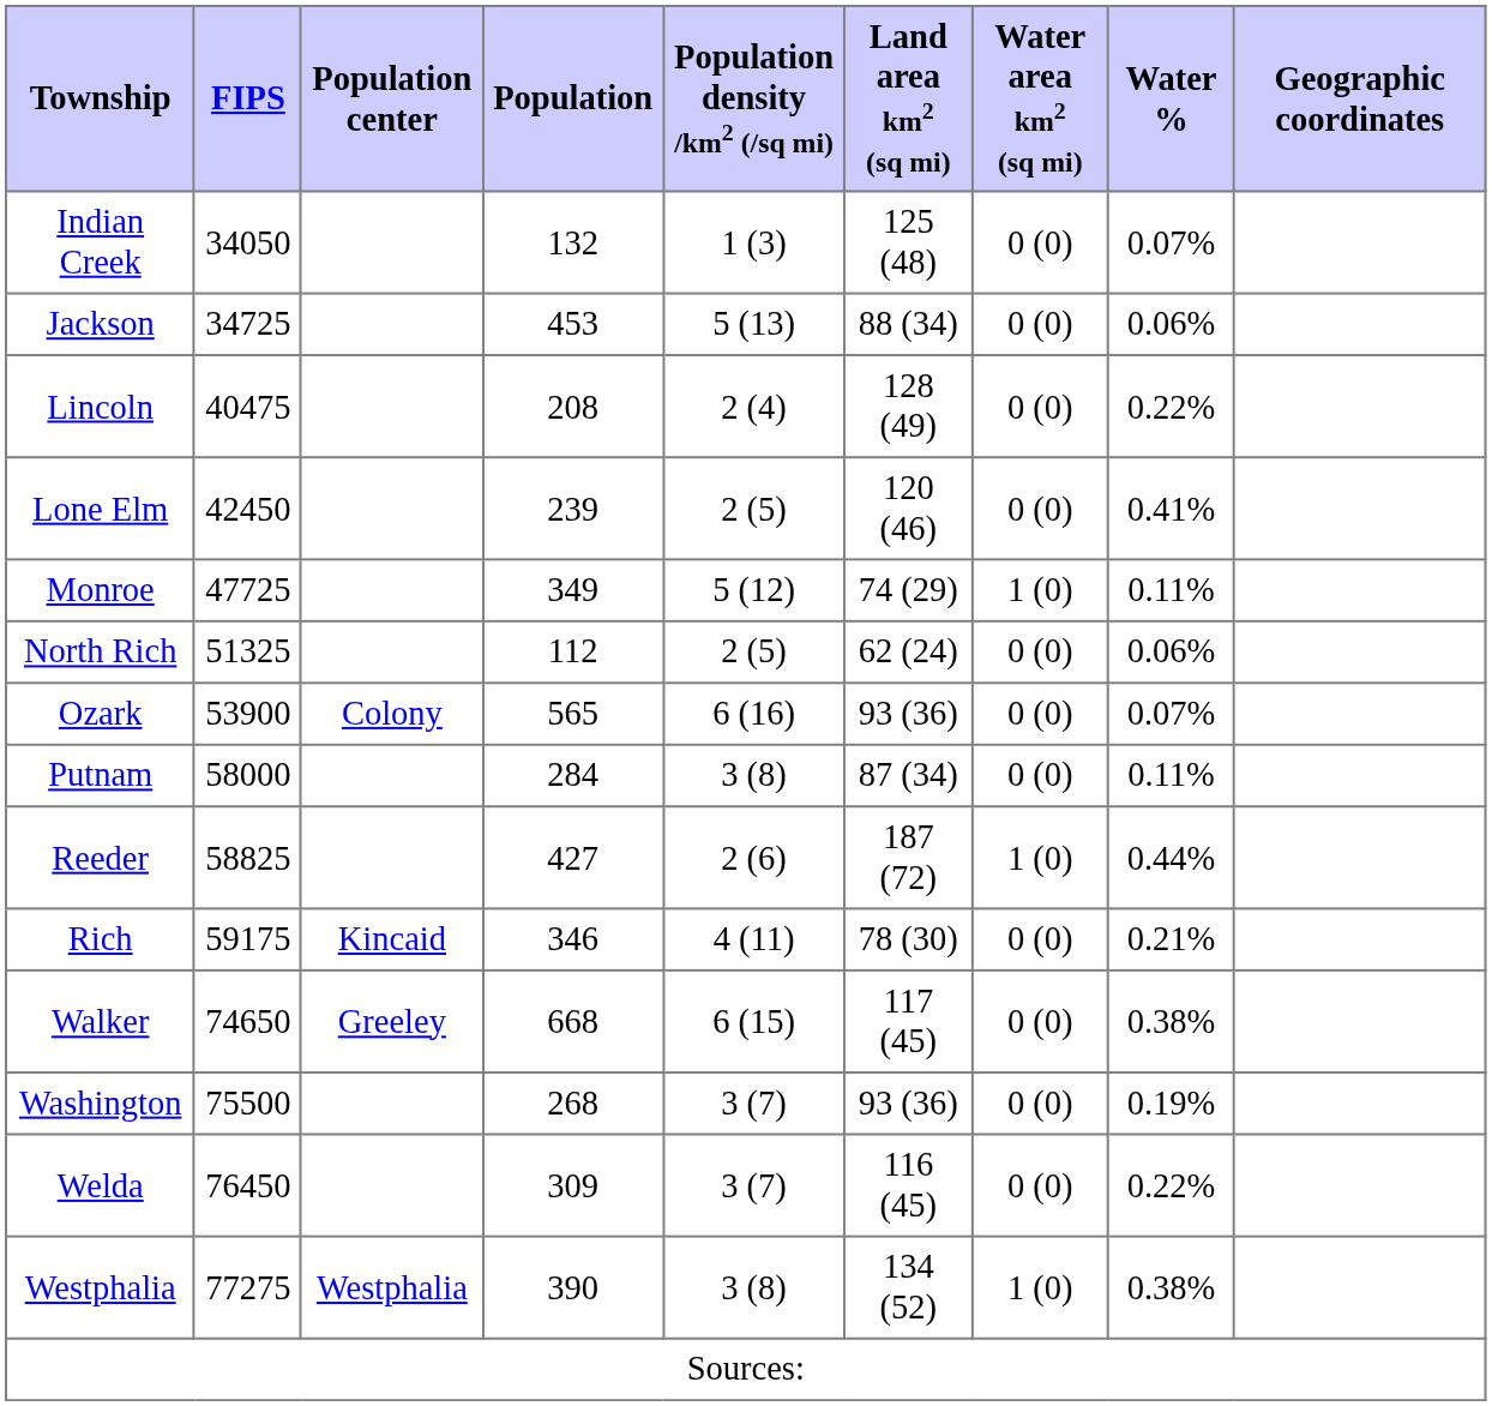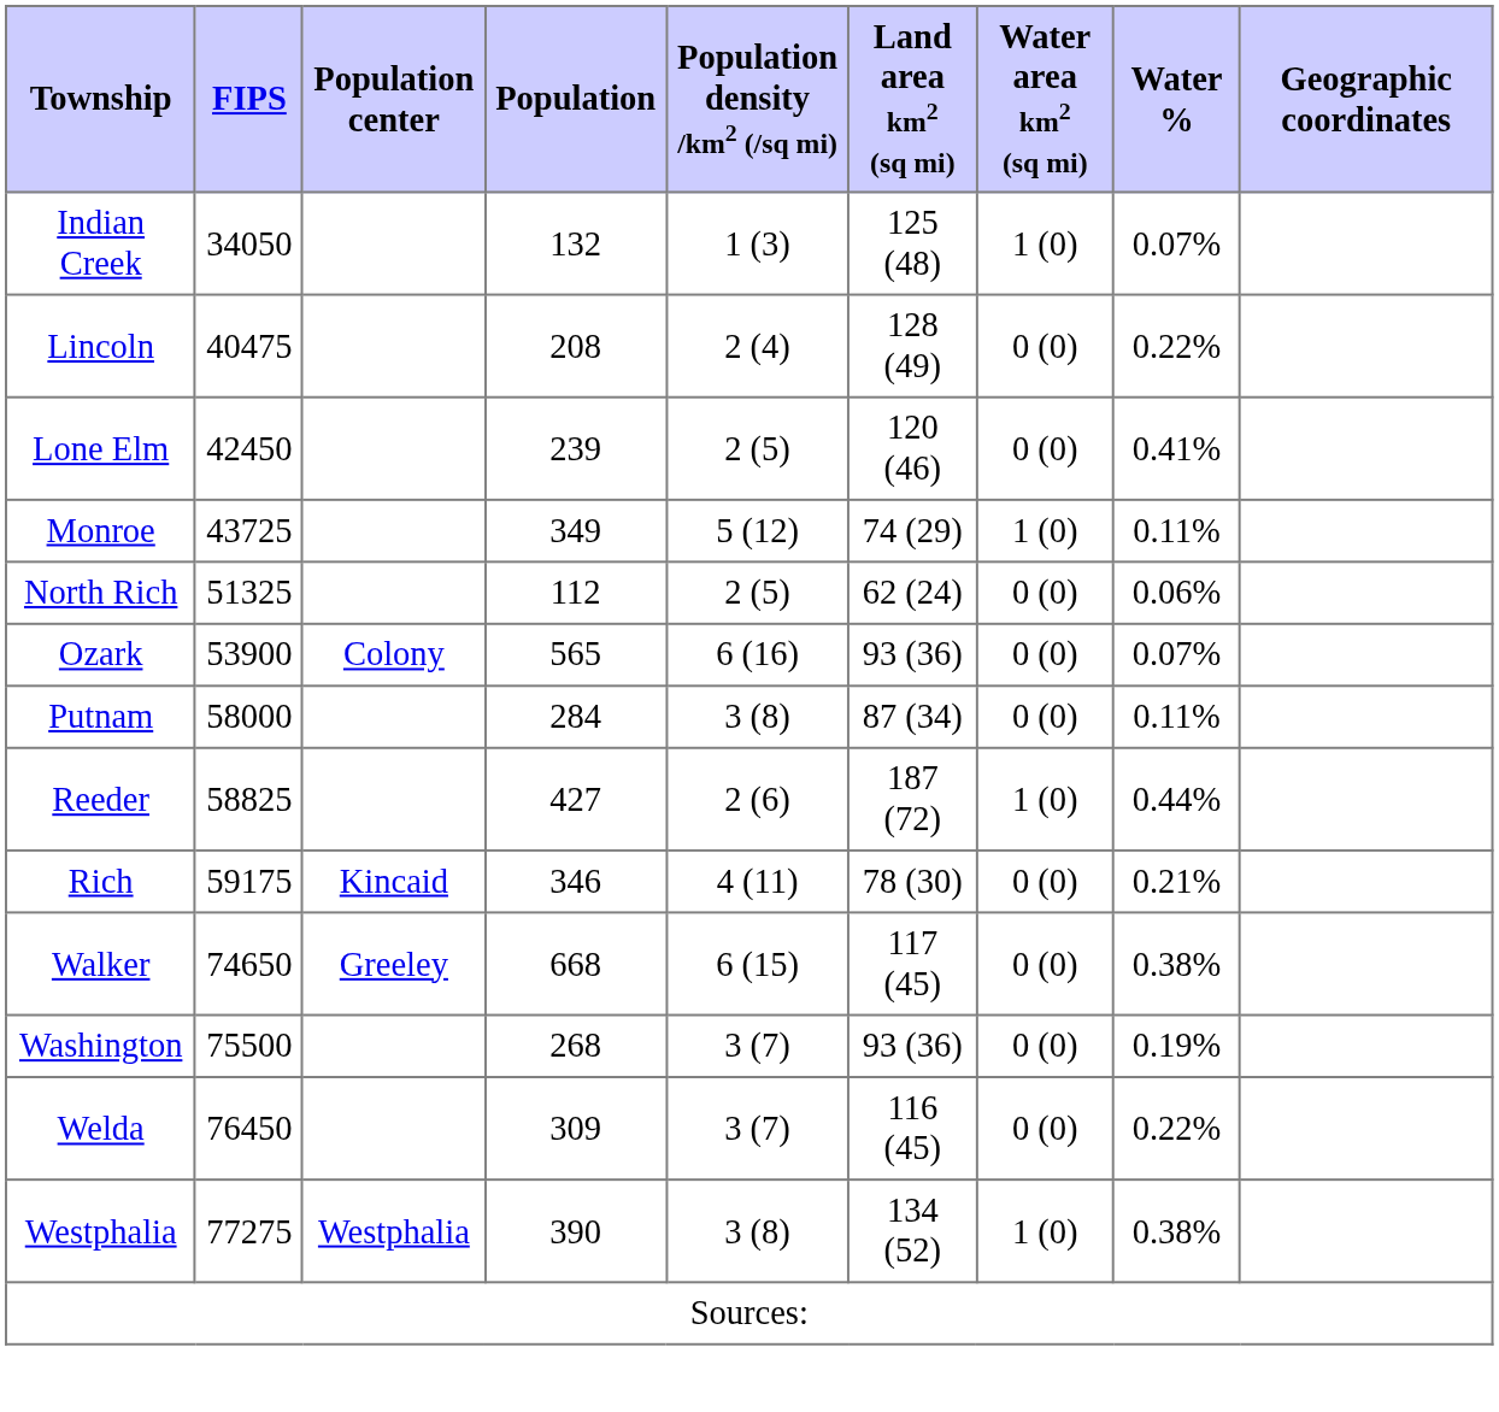 <table class="toccolours" border=1 cellspacing=0 cellpadding=4 style="text-align:center; border-collapse:collapse; font-size:90%;">
 <tr style="background:#ccccff">
 <th>Township</th>
 <th><a href='#'>FIPS</a></th>
 <th>Population<br>center</th>
 <th>Population</th>
 <th>Population<br>density<br><small>/km<sup>2</sup> (/sq mi)</small></th>
 <th>Land area<br><small>km<sup>2</sup> (sq mi)</small></th>
 <th>Water area<br><small>km<sup>2</sup> (sq mi)</small></th>
 <th>Water %</th>
 <th>Geographic coordinates</th>
 </tr>
 <tr>
 <td><a href='#'>Indian Creek</a></td>
 <td>34050</td>
 <td></td>
 <td>132</td>
 <td>1 (3)</td>
 <td>125 (48)</td>
-<td>0 (0)</td>
+<td>1 (0)</td>
 <td>0.07%</td>
-<td></td>
-</tr>
-<tr>
-<td><a href='#'>Jackson</a></td>
-<td>34725</td>
-<td></td>
-<td>453</td>
-<td>5 (13)</td>
-<td>88 (34)</td>
-<td>0 (0)</td>
-<td>0.06%</td>
 <td></td>
 </tr>
 <tr>
 <td><a href='#'>Lincoln</a></td>
 <td>40475</td>
 <td></td>
 <td>208</td>
 <td>2 (4)</td>
 <td>128 (49)</td>
 <td>0 (0)</td>
 <td>0.22%</td>
 <td></td>
 </tr>
 <tr>
 <td><a href='#'>Lone Elm</a></td>
 <td>42450</td>
 <td></td>
 <td>239</td>
 <td>2 (5)</td>
 <td>120 (46)</td>
 <td>0 (0)</td>
 <td>0.41%</td>
 <td></td>
 </tr>
 <tr>
 <td><a href='#'>Monroe</a></td>
-<td>47725</td>
+<td>43725</td>
 <td></td>
 <td>349</td>
 <td>5 (12)</td>
 <td>74 (29)</td>
 <td>1 (0)</td>
 <td>0.11%</td>
 <td></td>
 </tr>
 <tr>
 <td><a href='#'>North Rich</a></td>
 <td>51325</td>
 <td></td>
 <td>112</td>
 <td>2 (5)</td>
 <td>62 (24)</td>
 <td>0 (0)</td>
 <td>0.06%</td>
 <td></td>
 </tr>
 <tr>
 <td><a href='#'>Ozark</a></td>
 <td>53900</td>
 <td><a href='#'>Colony</a></td>
 <td>565</td>
 <td>6 (16)</td>
 <td>93 (36)</td>
 <td>0 (0)</td>
 <td>0.07%</td>
 <td></td>
 </tr>
 <tr>
 <td><a href='#'>Putnam</a></td>
 <td>58000</td>
 <td></td>
 <td>284</td>
 <td>3 (8)</td>
 <td>87 (34)</td>
 <td>0 (0)</td>
 <td>0.11%</td>
 <td></td>
 </tr>
 <tr>
 <td><a href='#'>Reeder</a></td>
 <td>58825</td>
 <td></td>
 <td>427</td>
 <td>2 (6)</td>
 <td>187 (72)</td>
 <td>1 (0)</td>
 <td>0.44%</td>
 <td></td>
 </tr>
 <tr>
 <td><a href='#'>Rich</a></td>
 <td>59175</td>
 <td><a href='#'>Kincaid</a></td>
 <td>346</td>
 <td>4 (11)</td>
 <td>78 (30)</td>
 <td>0 (0)</td>
 <td>0.21%</td>
 <td></td>
 </tr>
 <tr>
 <td><a href='#'>Walker</a></td>
 <td>74650</td>
 <td><a href='#'>Greeley</a></td>
 <td>668</td>
 <td>6 (15)</td>
 <td>117 (45)</td>
 <td>0 (0)</td>
 <td>0.38%</td>
 <td></td>
 </tr>
 <tr>
 <td><a href='#'>Washington</a></td>
 <td>75500</td>
 <td></td>
 <td>268</td>
 <td>3 (7)</td>
 <td>93 (36)</td>
 <td>0 (0)</td>
 <td>0.19%</td>
 <td></td>
 </tr>
 <tr>
 <td><a href='#'>Welda</a></td>
 <td>76450</td>
 <td></td>
 <td>309</td>
 <td>3 (7)</td>
 <td>116 (45)</td>
 <td>0 (0)</td>
 <td>0.22%</td>
 <td></td>
 </tr>
 <tr>
 <td><a href='#'>Westphalia</a></td>
 <td>77275</td>
 <td><a href='#'>Westphalia</a></td>
 <td>390</td>
 <td>3 (8)</td>
 <td>134 (52)</td>
 <td>1 (0)</td>
 <td>0.38%</td>
 <td></td>
 </tr>
 <tr>
 <td colspan=9>Sources: </td>
 </tr>
 </table>
